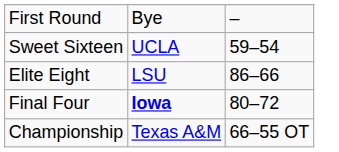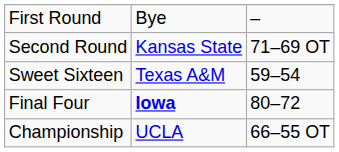 <table class= "wikitable">
 <tr>
 </tr>
 <tr>
 <td>First Round</td>
 <td>Bye</td>
 <td>–</td>
 </tr>
 <tr>
-<td>Sweet Sixteen</td>
-<td><a href='#'>UCLA</a></td>
-<td>59–54</td>
+<td>Second Round</td>
+<td><a href='#'>Kansas State</a></td>
+<td>71–69 OT</td>
 </tr>
 <tr>
-<td>Elite Eight</td>
-<td><a href='#'>LSU</a></td>
-<td>86–66</td>
+<td>Sweet Sixteen</td>
+<td><a href='#'>Texas A&M</a></td>
+<td>59–54</td>
 </tr>
 <tr>
 <td>Final Four</td>
 <td><strong><a href='#'>Iowa</a></strong></td>
 <td>80–72</td>
 </tr>
 <tr>
 <td>Championship</td>
-<td><a href='#'>Texas A&M</a></td>
+<td><a href='#'>UCLA</a></td>
 <td>66–55 OT</td>
 </tr>
 </table>
